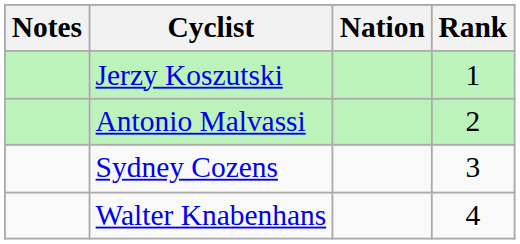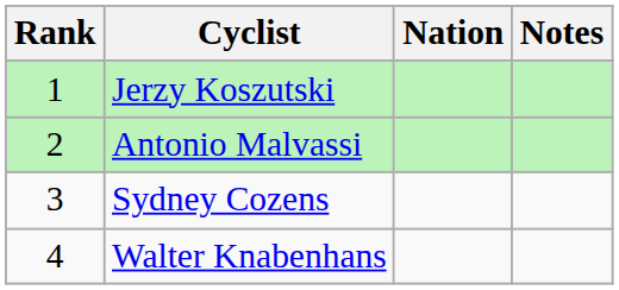 <table class="wikitable sortable" style="text-align:center;">
 <tr>
-<th>Notes</th>
+<th>Rank</th>
 <th>Cyclist</th>
 <th>Nation</th>
-<th>Rank</th>
+<th>Notes</th>
 </tr>
 <tr bgcolor=bbf3bb>
-<td></td>
+<td>1</td>
 <td align=left><a href='#'>Jerzy Koszutski</a></td>
 <td align=left></td>
-<td>1</td>
+<td></td>
 </tr>
 <tr bgcolor=bbf3bb>
-<td></td>
+<td>2</td>
 <td align=left><a href='#'>Antonio Malvassi</a></td>
 <td align=left></td>
-<td>2</td>
+<td></td>
 </tr>
 <tr>
-<td></td>
+<td>3</td>
 <td align=left><a href='#'>Sydney Cozens</a></td>
 <td align=left></td>
-<td>3</td>
+<td></td>
 </tr>
 <tr>
-<td></td>
+<td>4</td>
 <td align=left><a href='#'>Walter Knabenhans</a></td>
 <td align=left></td>
-<td>4</td>
+<td></td>
 </tr>
 </table>
